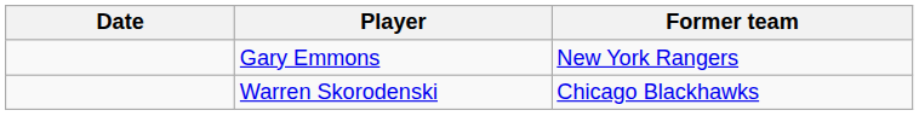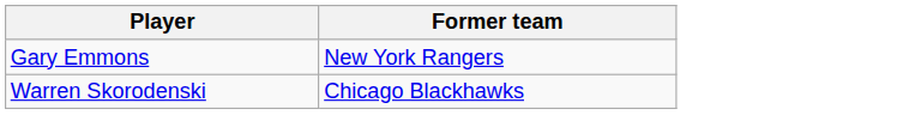 <table class="wikitable">
 <tr style="background:#ddd; text-align:center;">
-<th style="width: 10em;">Date</th>
 <th style="width: 14em;">Player</th>
 <th style="width: 16em;">Former team</th>
 </tr>
 <tr>
-<td></td>
 <td><a href='#'>Gary Emmons</a></td>
 <td><a href='#'>New York Rangers</a></td>
 </tr>
 <tr>
-<td></td>
 <td><a href='#'>Warren Skorodenski</a></td>
 <td><a href='#'>Chicago Blackhawks</a></td>
 </tr>
 </table>
